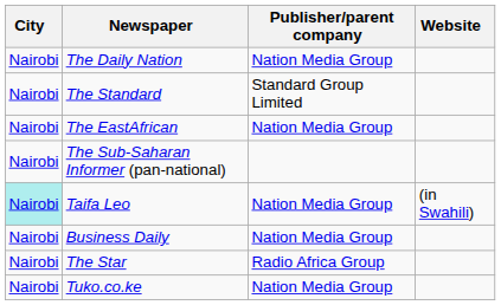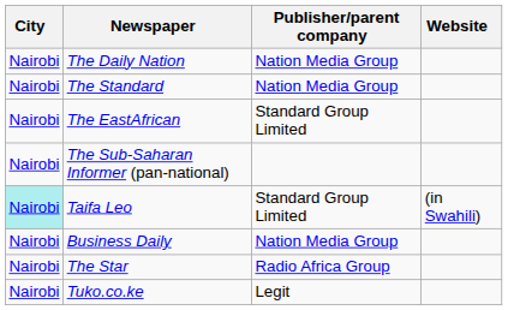 <table class="wikitable sortable" style="width:80%">
 <tr>
 <th width="*"><strong>City</strong>  </th>
 <th width="*"><strong>Newspaper</strong>  </th>
 <th width="*"><strong>Publisher/parent company</strong>  </th>
 <th width="*"><strong>Website</strong>  </th>
 </tr>
 <tr>
 <td><a href='#'>Nairobi</a></td>
 <td><em><a href='#'>The Daily Nation</a></em></td>
 <td><a href='#'>Nation Media Group</a></td>
 <td></td>
 </tr>
 <tr>
 <td><a href='#'>Nairobi</a></td>
 <td><em><a href='#'>The Standard</a></em></td>
-<td>Standard Group Limited</td>
+<td><a href='#'>Nation Media Group</a></td>
 <td></td>
 </tr>
 <tr>
 <td><a href='#'>Nairobi</a></td>
 <td><em><a href='#'>The EastAfrican</a></em></td>
-<td><a href='#'>Nation Media Group</a></td>
+<td>Standard Group Limited</td>
 <td></td>
 </tr>
 <tr>
 <td><a href='#'>Nairobi</a></td>
 <td><em><a href='#'>The Sub-Saharan Informer</a></em> (pan-national)</td>
 <td></td>
 <td></td>
 </tr>
 <tr>
 <td style="background: paleturquoise;"><a href='#'>Nairobi</a></td>
 <td><em><a href='#'>Taifa Leo</a></em></td>
-<td><a href='#'>Nation Media Group</a></td>
+<td>Standard Group Limited</td>
 <td> (in <a href='#'>Swahili</a>)</td>
 </tr>
 <tr>
 <td><a href='#'>Nairobi</a></td>
 <td><em><a href='#'>Business Daily</a></em></td>
 <td><a href='#'>Nation Media Group</a></td>
 <td></td>
 </tr>
 <tr>
 <td><a href='#'>Nairobi</a></td>
 <td><em><a href='#'>The Star</a></em></td>
 <td><a href='#'>Radio Africa Group</a></td>
 <td></td>
 </tr>
 <tr>
 <td><a href='#'>Nairobi</a></td>
 <td><em><a href='#'>Tuko.co.ke</a></em></td>
-<td><a href='#'>Nation Media Group</a></td>
+<td>Legit</td>
 <td></td>
 </tr>
 </table>
